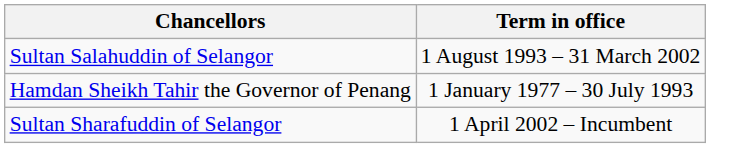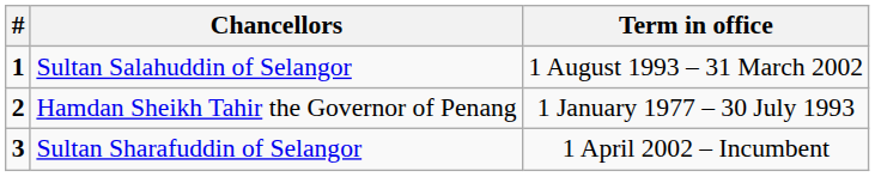 <table class="wikitable">
 <tr>
+<th>#</th>
 <th>Chancellors</th>
 <th>Term in office</th>
 </tr>
 <tr>
+<td><strong>1</strong></td>
 <td><a href='#'>Sultan Salahuddin of Selangor</a></td>
 <td align=center>1 August 1993 – 31 March 2002</td>
 </tr>
 <tr>
+<td><strong>2</strong></td>
 <td><a href='#'>Hamdan Sheikh Tahir</a> the Governor of Penang</td>
 <td align=center>1 January 1977 – 30 July 1993</td>
 </tr>
 <tr>
+<td><strong>3</strong></td>
 <td><a href='#'>Sultan Sharafuddin of Selangor</a></td>
 <td align=center>1 April 2002 – Incumbent</td>
 </tr>
 </table>
